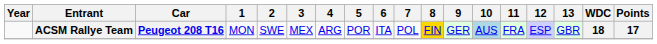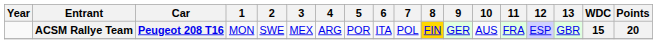 <table class="wikitable" style="text-align:center; font-size:85%">
 <tr>
 <th>Year</th>
 <th>Entrant</th>
 <th>Car</th>
 <th>1</th>
 <th>2</th>
 <th>3</th>
 <th>4</th>
 <th>5</th>
 <th>6</th>
 <th>7</th>
 <th>8</th>
 <th>9</th>
 <th>10</th>
 <th>11</th>
 <th>12</th>
 <th>13</th>
 <th>WDC</th>
 <th>Points</th>
 </tr>
 <tr>
 <td></td>
 <th nowrap>ACSM Rallye Team</th>
 <th nowrap><a href='#'>Peugeot 208 T16</a></th>
 <td><a href='#'>MON</a></td>
 <td><a href='#'>SWE</a></td>
 <td><a href='#'>MEX</a></td>
 <td><a href='#'>ARG</a></td>
 <td><a href='#'>POR</a></td>
 <td><a href='#'>ITA</a></td>
 <td><a href='#'>POL</a></td>
 <td style="background: gold;"><a href='#'>FIN</a></td>
 <td style="background:#DFFFDF"><a href='#'>GER</a><br></td>
-<td style="background: lightblue;"><a href='#'>AUS</a></td>
+<td><a href='#'>AUS</a></td>
 <td style="background:#DFFFDF"><a href='#'>FRA</a><br></td>
 <td style="background:#CFCFFF"><a href='#'>ESP</a><br></td>
 <td style="background:#DFFFDF"><a href='#'>GBR</a><br></td>
-<th>18</th>
-<th>17</th>
+<th>15</th>
+<th>20</th>
 </tr>
 <tr>
 </tr>
 </table>
